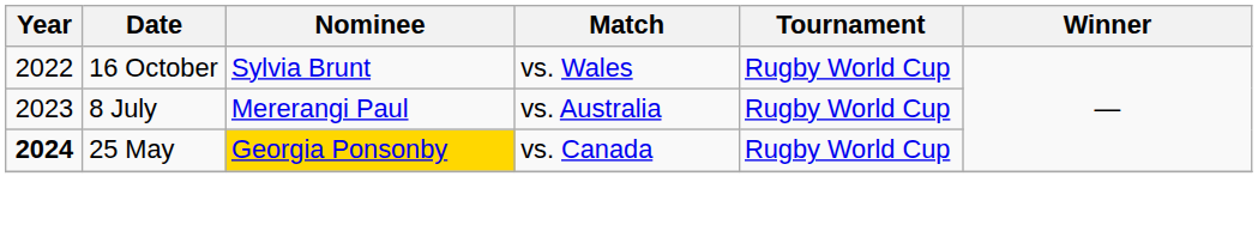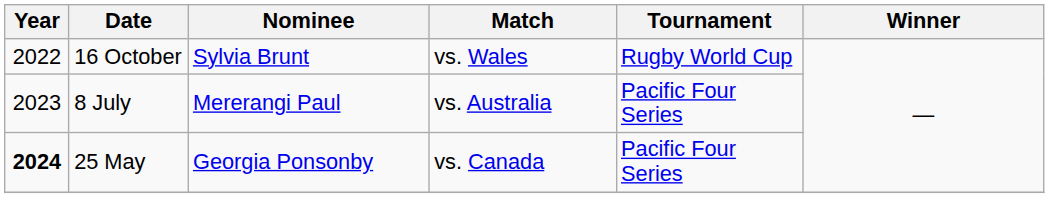 <table class="wikitable">
 <tr>
 <th width=40>Year</th>
 <th width=80>Date</th>
 <th width=170>Nominee</th>
 <th width=130>Match</th>
 <th width=130>Tournament</th>
 <th width=170>Winner</th>
 </tr>
 <tr>
 <td align=center>2022</td>
 <td>16 October</td>
 <td><a href='#'>Sylvia Brunt</a></td>
 <td>vs. <a href='#'>Wales</a></td>
 <td><a href='#'>Rugby World Cup</a></td>
 <td align=center rowspan=3>—</td>
 </tr>
 <tr>
 <td align=center>2023</td>
 <td>8 July</td>
 <td><a href='#'>Mererangi Paul</a></td>
 <td>vs. <a href='#'>Australia</a></td>
-<td><a href='#'>Rugby World Cup</a></td>
+<td><a href='#'>Pacific Four Series</a></td>
 </tr>
 <tr>
 <td align=center><strong>2024</strong></td>
 <td>25 May</td>
-<td style="background: gold;"><a href='#'>Georgia Ponsonby</a></td>
+<td><a href='#'>Georgia Ponsonby</a></td>
 <td>vs. <a href='#'>Canada</a></td>
-<td><a href='#'>Rugby World Cup</a></td>
+<td><a href='#'>Pacific Four Series</a></td>
 </tr>
 <tr>
 </tr>
 </table>
